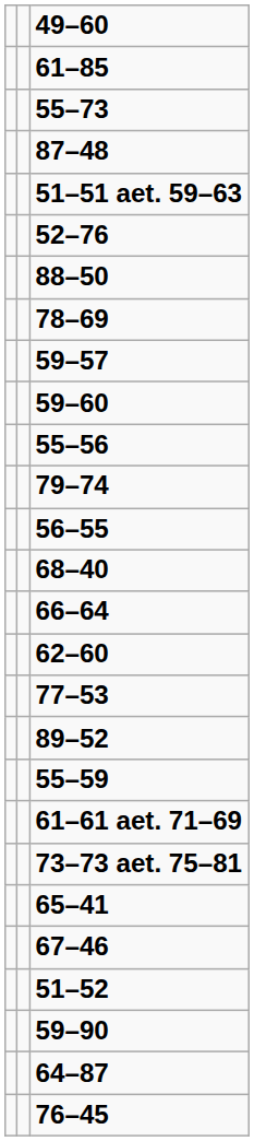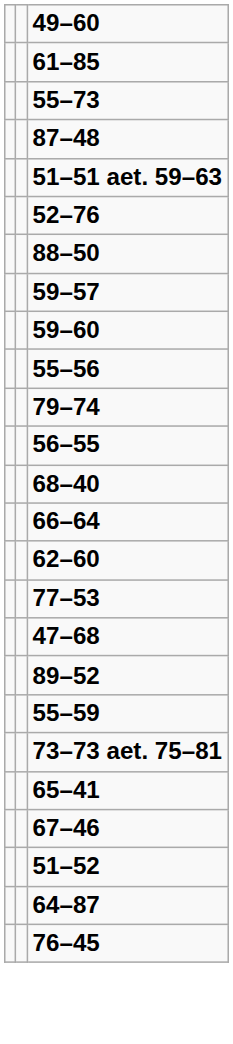 <table class="wikitable">
 <tr>
 <td></td>
 <td></td>
 <td><strong>49–60</strong></td>
 </tr>
 <tr>
 <td></td>
 <td></td>
 <td><strong>61–85</strong></td>
 </tr>
 <tr>
 <td></td>
 <td></td>
 <td><strong>55–73</strong></td>
 </tr>
 <tr>
 <td></td>
 <td></td>
 <td><strong>87–48</strong></td>
 </tr>
 <tr>
 <td></td>
 <td></td>
 <td><strong>51–51 aet. 59–63</strong></td>
 </tr>
 <tr>
 <td></td>
 <td></td>
 <td><strong>52–76</strong></td>
 </tr>
 <tr>
 <td></td>
 <td></td>
 <td><strong>88–50</strong></td>
-</tr>
-<tr>
-<td></td>
-<td></td>
-<td><strong>78–69</strong></td>
 </tr>
 <tr>
 <td></td>
 <td></td>
 <td><strong>59–57</strong></td>
 </tr>
 <tr>
 <td></td>
 <td></td>
 <td><strong>59–60</strong></td>
 </tr>
 <tr>
 <td></td>
 <td></td>
 <td><strong>55–56</strong></td>
 </tr>
 <tr>
 <td></td>
 <td></td>
 <td><strong>79–74</strong></td>
 </tr>
 <tr>
 <td></td>
 <td></td>
 <td><strong>56–55</strong></td>
 </tr>
 <tr>
 <td></td>
 <td></td>
 <td><strong>68–40</strong></td>
 </tr>
 <tr>
 <td></td>
 <td></td>
 <td><strong>66–64</strong></td>
 </tr>
 <tr>
 <td></td>
 <td></td>
 <td><strong>62–60</strong></td>
 </tr>
 <tr>
 <td></td>
 <td></td>
 <td><strong>77–53</strong></td>
 </tr>
 <tr>
 <td></td>
 <td></td>
+<td><strong>47–68</strong></td>
+</tr>
+<tr>
+<td></td>
+<td></td>
 <td><strong>89–52</strong></td>
 </tr>
 <tr>
 <td></td>
 <td></td>
 <td><strong>55–59</strong></td>
-</tr>
-<tr>
-<td></td>
-<td></td>
-<td><strong>61–61 aet. 71–69</strong></td>
 </tr>
 <tr>
 <td></td>
 <td></td>
 <td><strong>73–73 aet. 75–81</strong></td>
 </tr>
 <tr>
 <td></td>
 <td></td>
 <td><strong>65–41</strong></td>
 </tr>
 <tr>
 <td></td>
 <td></td>
 <td><strong>67–46</strong></td>
 </tr>
 <tr>
 <td></td>
 <td></td>
 <td><strong>51–52</strong></td>
 </tr>
 <tr>
 <td></td>
 <td></td>
-<td><strong>59–90</strong></td>
-</tr>
-<tr>
-<td></td>
-<td></td>
 <td><strong>64–87</strong></td>
 </tr>
 <tr>
 <td></td>
 <td></td>
 <td><strong>76–45</strong></td>
 </tr>
 </table>
